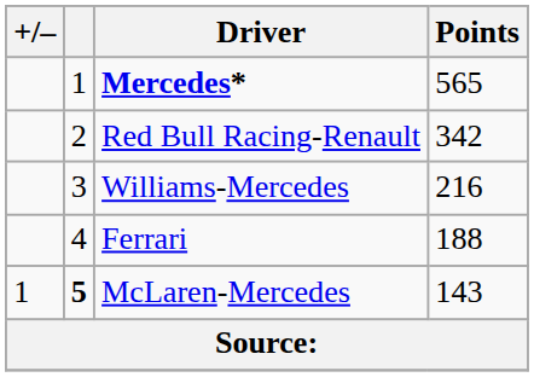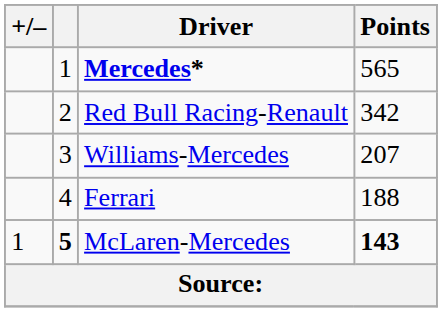 <table class=wikitable style="font-size:85%">
 <tr>
 <th scope="col">+/–</th>
 <th scope="col"></th>
 <th scope="col">Driver</th>
 <th scope="col">Points</th>
 </tr>
 <tr>
 <td></td>
 <td align="center">1</td>
 <td> <strong><a href='#'>Mercedes</a>*</strong></td>
 <td>565</td>
 </tr>
 <tr>
 <td></td>
 <td align="center">2</td>
 <td> <a href='#'>Red Bull Racing</a>-<a href='#'>Renault</a></td>
 <td>342</td>
 </tr>
 <tr>
 <td></td>
 <td align="center">3</td>
 <td> <a href='#'>Williams</a>-<a href='#'>Mercedes</a></td>
-<td>216</td>
+<td>207</td>
 </tr>
 <tr>
 <td></td>
 <td align="center">4</td>
 <td> <a href='#'>Ferrari</a></td>
 <td>188</td>
 </tr>
 <tr>
 <td> 1</td>
 <td align="center"><strong>5</strong></td>
 <td> <a href='#'>McLaren</a>-<a href='#'>Mercedes</a></td>
-<td>143</td>
+<td><strong>143</strong></td>
 </tr>
 <tr>
 <th colspan="4">Source:</th>
 </tr>
 <tr>
 </tr>
 </table>
